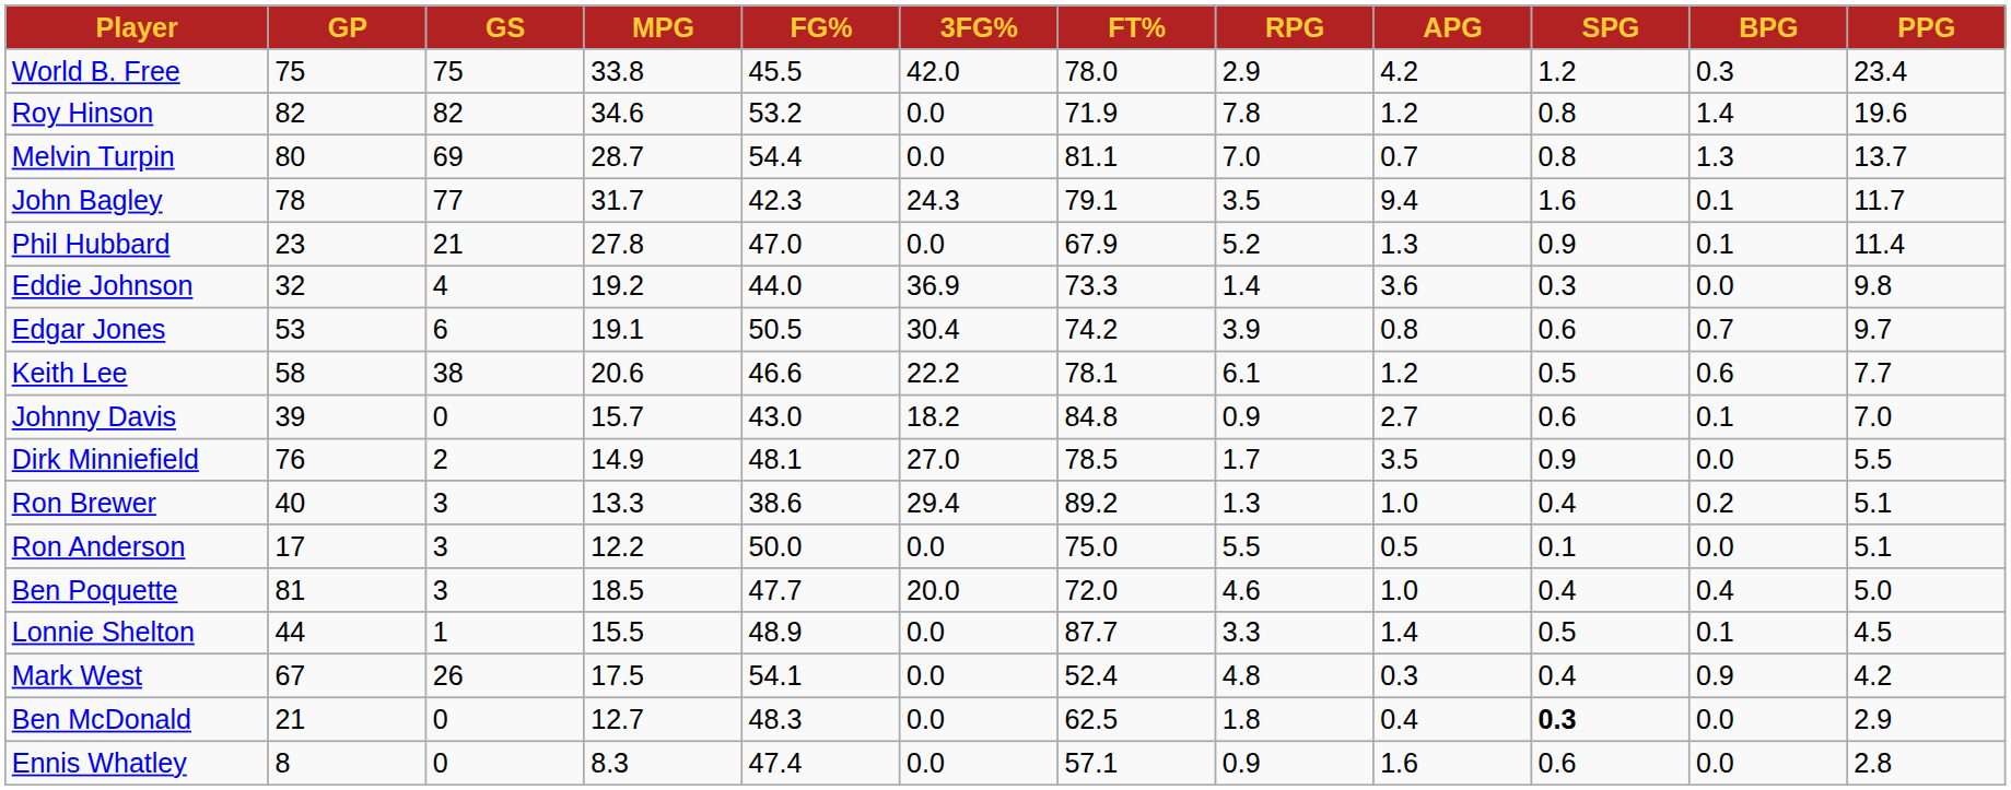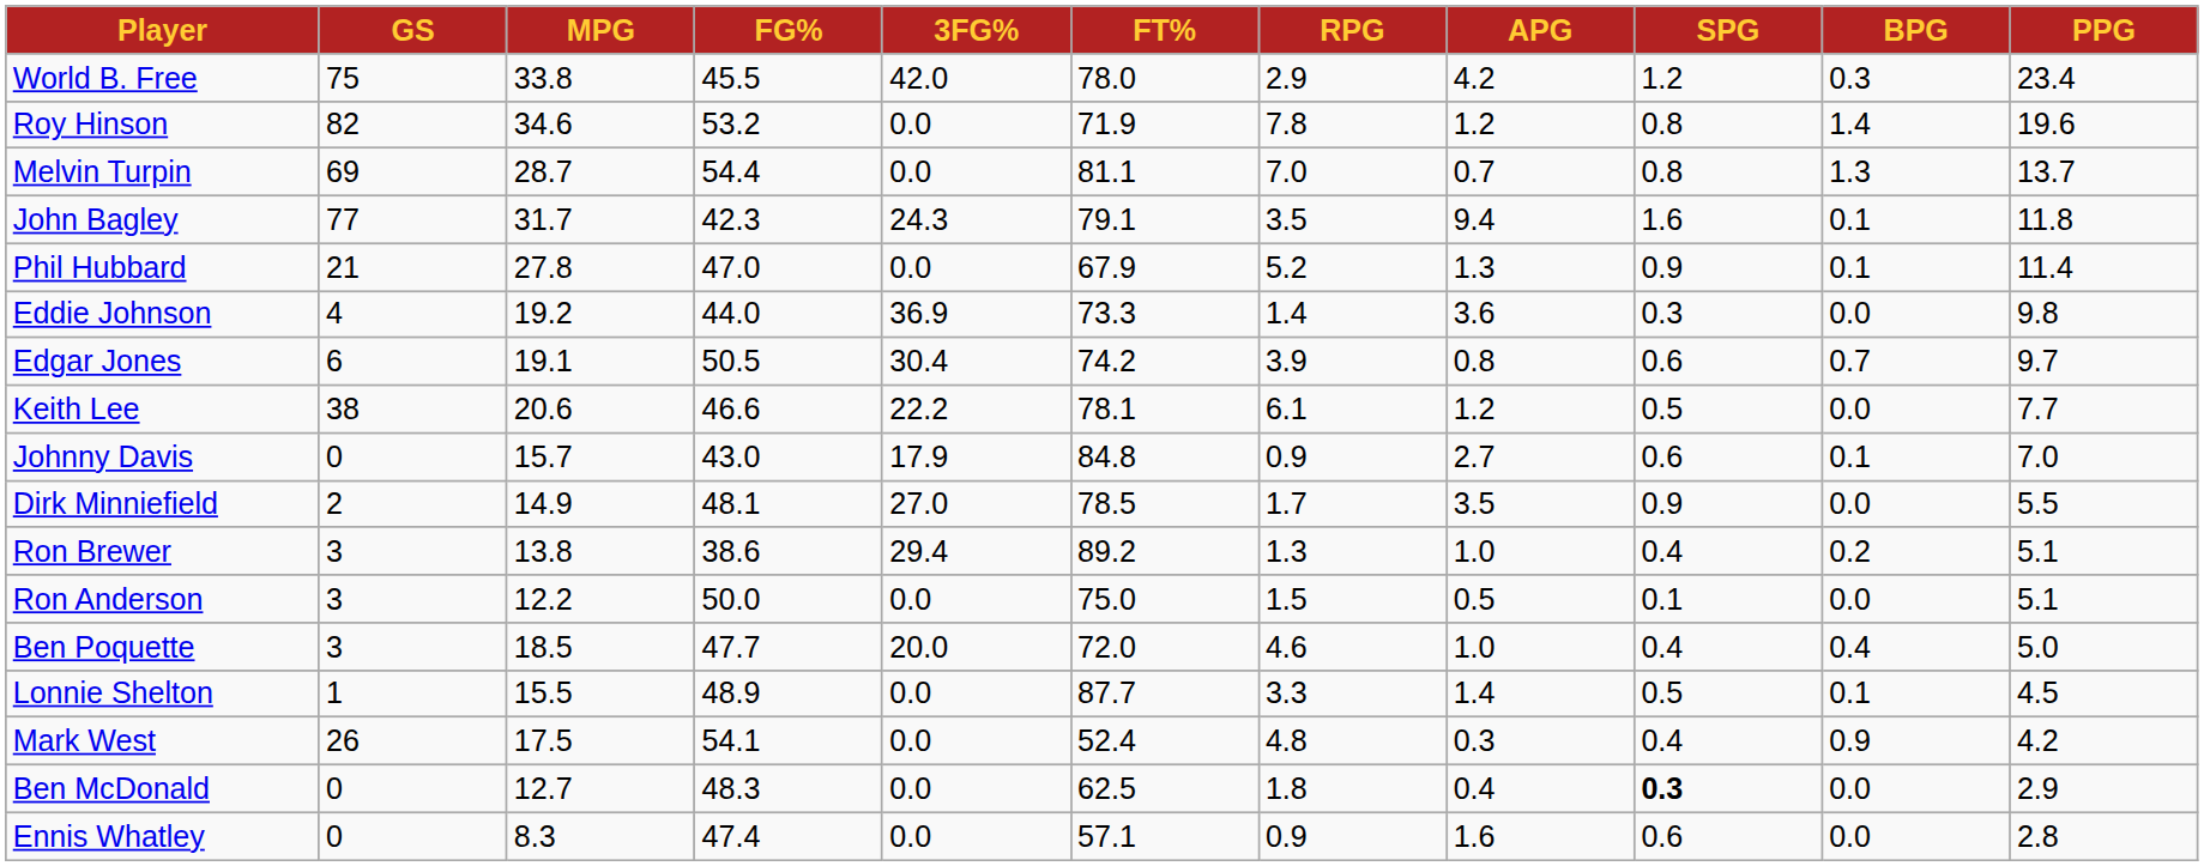 <table class="wikitable sortable" style="font-size: 90%">
 <tr>
 <th style="background:#b22222; color:#ffcc33" width="10%">Player</th>
-<th style="background:#b22222; color:#ffcc33" width="6%">GP</th>
 <th style="background:#b22222; color:#ffcc33" width="6%">GS</th>
 <th style="background:#b22222; color:#ffcc33" width="6%">MPG</th>
 <th style="background:#b22222; color:#ffcc33" width="6%">FG%</th>
 <th style="background:#b22222; color:#ffcc33" width="6%">3FG%</th>
 <th style="background:#b22222; color:#ffcc33" width="6%">FT%</th>
 <th style="background:#b22222; color:#ffcc33" width="6%">RPG</th>
 <th style="background:#b22222; color:#ffcc33" width="6%">APG</th>
 <th style="background:#b22222; color:#ffcc33" width="6%">SPG</th>
 <th style="background:#b22222; color:#ffcc33" width="6%">BPG</th>
 <th style="background:#b22222; color:#ffcc33" width="6%">PPG</th>
 </tr>
 <tr>
 <td><a href='#'>World B. Free</a></td>
 <td>75</td>
-<td>75</td>
 <td>33.8</td>
 <td>45.5</td>
 <td>42.0</td>
 <td>78.0</td>
 <td>2.9</td>
 <td>4.2</td>
 <td>1.2</td>
 <td>0.3</td>
 <td>23.4</td>
 </tr>
 <tr>
 <td><a href='#'>Roy Hinson</a></td>
 <td>82</td>
-<td>82</td>
 <td>34.6</td>
 <td>53.2</td>
 <td>0.0</td>
 <td>71.9</td>
 <td>7.8</td>
 <td>1.2</td>
 <td>0.8</td>
 <td>1.4</td>
 <td>19.6</td>
 </tr>
 <tr>
 <td><a href='#'>Melvin Turpin</a></td>
-<td>80</td>
 <td>69</td>
 <td>28.7</td>
 <td>54.4</td>
 <td>0.0</td>
 <td>81.1</td>
 <td>7.0</td>
 <td>0.7</td>
 <td>0.8</td>
 <td>1.3</td>
 <td>13.7</td>
 </tr>
 <tr>
 <td><a href='#'>John Bagley</a></td>
-<td>78</td>
 <td>77</td>
 <td>31.7</td>
 <td>42.3</td>
 <td>24.3</td>
 <td>79.1</td>
 <td>3.5</td>
 <td>9.4</td>
 <td>1.6</td>
 <td>0.1</td>
-<td>11.7</td>
+<td>11.8</td>
 </tr>
 <tr>
 <td><a href='#'>Phil Hubbard</a></td>
-<td>23</td>
 <td>21</td>
 <td>27.8</td>
 <td>47.0</td>
 <td>0.0</td>
 <td>67.9</td>
 <td>5.2</td>
 <td>1.3</td>
 <td>0.9</td>
 <td>0.1</td>
 <td>11.4</td>
 </tr>
 <tr>
 <td><a href='#'>Eddie Johnson</a></td>
-<td>32</td>
 <td>4</td>
 <td>19.2</td>
 <td>44.0</td>
 <td>36.9</td>
 <td>73.3</td>
 <td>1.4</td>
 <td>3.6</td>
 <td>0.3</td>
 <td>0.0</td>
 <td>9.8</td>
 </tr>
 <tr>
 <td><a href='#'>Edgar Jones</a></td>
-<td>53</td>
 <td>6</td>
 <td>19.1</td>
 <td>50.5</td>
 <td>30.4</td>
 <td>74.2</td>
 <td>3.9</td>
 <td>0.8</td>
 <td>0.6</td>
 <td>0.7</td>
 <td>9.7</td>
 </tr>
 <tr>
 <td><a href='#'>Keith Lee</a></td>
-<td>58</td>
 <td>38</td>
 <td>20.6</td>
 <td>46.6</td>
 <td>22.2</td>
 <td>78.1</td>
 <td>6.1</td>
 <td>1.2</td>
 <td>0.5</td>
-<td>0.6</td>
+<td>0.0</td>
 <td>7.7</td>
 </tr>
 <tr>
 <td><a href='#'>Johnny Davis</a></td>
-<td>39</td>
 <td>0</td>
 <td>15.7</td>
 <td>43.0</td>
-<td>18.2</td>
+<td>17.9</td>
 <td>84.8</td>
 <td>0.9</td>
 <td>2.7</td>
 <td>0.6</td>
 <td>0.1</td>
 <td>7.0</td>
 </tr>
 <tr>
 <td><a href='#'>Dirk Minniefield</a></td>
-<td>76</td>
 <td>2</td>
 <td>14.9</td>
 <td>48.1</td>
 <td>27.0</td>
 <td>78.5</td>
 <td>1.7</td>
 <td>3.5</td>
 <td>0.9</td>
 <td>0.0</td>
 <td>5.5</td>
 </tr>
 <tr>
 <td><a href='#'>Ron Brewer</a></td>
-<td>40</td>
 <td>3</td>
-<td>13.3</td>
+<td>13.8</td>
 <td>38.6</td>
 <td>29.4</td>
 <td>89.2</td>
 <td>1.3</td>
 <td>1.0</td>
 <td>0.4</td>
 <td>0.2</td>
 <td>5.1</td>
 </tr>
 <tr>
 <td><a href='#'>Ron Anderson</a></td>
-<td>17</td>
 <td>3</td>
 <td>12.2</td>
 <td>50.0</td>
 <td>0.0</td>
 <td>75.0</td>
-<td>5.5</td>
+<td>1.5</td>
 <td>0.5</td>
 <td>0.1</td>
 <td>0.0</td>
 <td>5.1</td>
 </tr>
 <tr>
 <td><a href='#'>Ben Poquette</a></td>
-<td>81</td>
 <td>3</td>
 <td>18.5</td>
 <td>47.7</td>
 <td>20.0</td>
 <td>72.0</td>
 <td>4.6</td>
 <td>1.0</td>
 <td>0.4</td>
 <td>0.4</td>
 <td>5.0</td>
 </tr>
 <tr>
 <td><a href='#'>Lonnie Shelton</a></td>
-<td>44</td>
 <td>1</td>
 <td>15.5</td>
 <td>48.9</td>
 <td>0.0</td>
 <td>87.7</td>
 <td>3.3</td>
 <td>1.4</td>
 <td>0.5</td>
 <td>0.1</td>
 <td>4.5</td>
 </tr>
 <tr>
 <td><a href='#'>Mark West</a></td>
-<td>67</td>
 <td>26</td>
 <td>17.5</td>
 <td>54.1</td>
 <td>0.0</td>
 <td>52.4</td>
 <td>4.8</td>
 <td>0.3</td>
 <td>0.4</td>
 <td>0.9</td>
 <td>4.2</td>
 </tr>
 <tr>
 <td><a href='#'>Ben McDonald</a></td>
-<td>21</td>
 <td>0</td>
 <td>12.7</td>
 <td>48.3</td>
 <td>0.0</td>
 <td>62.5</td>
 <td>1.8</td>
 <td>0.4</td>
 <td><strong>0.3</strong></td>
 <td>0.0</td>
 <td>2.9</td>
 </tr>
 <tr>
 <td><a href='#'>Ennis Whatley</a></td>
-<td>8</td>
 <td>0</td>
 <td>8.3</td>
 <td>47.4</td>
 <td>0.0</td>
 <td>57.1</td>
 <td>0.9</td>
 <td>1.6</td>
 <td>0.6</td>
 <td>0.0</td>
 <td>2.8</td>
 </tr>
 </table>
